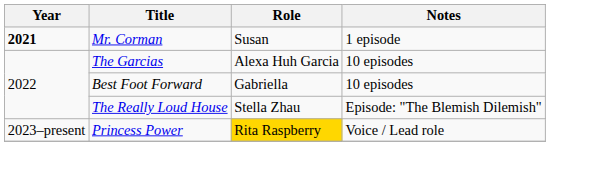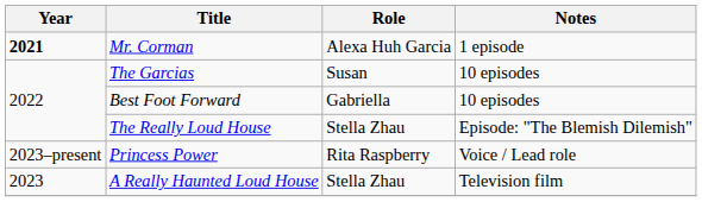 <table class="wikitable sortable">
 <tr>
 <th>Year</th>
 <th>Title</th>
 <th>Role</th>
 <th class="unsortable">Notes</th>
 </tr>
 <tr>
 <td><strong>2021</strong></td>
 <td><em><a href='#'>Mr. Corman</a></em></td>
-<td>Susan</td>
+<td>Alexa Huh Garcia</td>
 <td>1 episode</td>
 </tr>
 <tr>
 <td rowspan="3">2022</td>
 <td><em><a href='#'>The Garcias</a></em></td>
-<td>Alexa Huh Garcia</td>
+<td>Susan</td>
 <td>10 episodes</td>
 </tr>
 <tr>
 <td><em>Best Foot Forward</em></td>
 <td>Gabriella</td>
 <td>10 episodes</td>
 </tr>
 <tr>
 <td><em><a href='#'>The Really Loud House</a></em></td>
 <td>Stella Zhau</td>
 <td>Episode: "The Blemish Dilemish"</td>
 </tr>
 <tr>
 <td>2023–present</td>
 <td><em><a href='#'>Princess Power</a></em></td>
-<td style="background: gold;">Rita Raspberry</td>
+<td>Rita Raspberry</td>
 <td>Voice / Lead role</td>
+</tr>
+<tr>
+<td>2023</td>
+<td><em><a href='#'>A Really Haunted Loud House</a></em></td>
+<td>Stella Zhau</td>
+<td>Television film</td>
 </tr>
 <tr>
 </tr>
 </table>
